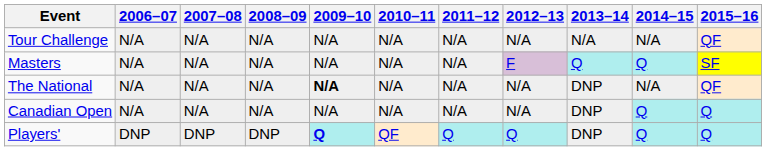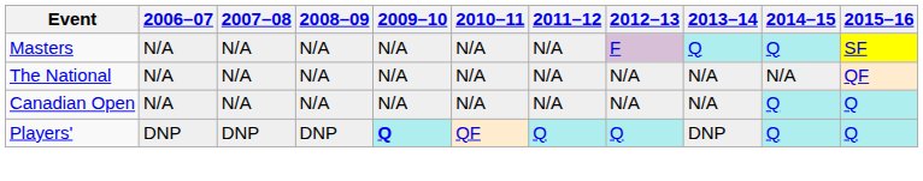 <table class="wikitable" border="1">
 <tr>
 <th>Event</th>
 <th><a href='#'>2006–07</a></th>
 <th><a href='#'>2007–08</a></th>
 <th><a href='#'>2008–09</a></th>
 <th><a href='#'>2009–10</a></th>
 <th><a href='#'>2010–11</a></th>
 <th><a href='#'>2011–12</a></th>
 <th><a href='#'>2012–13</a></th>
 <th><a href='#'>2013–14</a></th>
 <th><a href='#'>2014–15</a></th>
 <th><a href='#'>2015–16</a></th>
-</tr>
-<tr>
-<td><a href='#'>Tour Challenge</a></td>
-<td style="background:#EFEFEF;">N/A</td>
-<td style="background:#EFEFEF;">N/A</td>
-<td style="background:#EFEFEF;">N/A</td>
-<td style="background:#EFEFEF;">N/A</td>
-<td style="background:#EFEFEF;">N/A</td>
-<td style="background:#EFEFEF;">N/A</td>
-<td style="background:#EFEFEF;">N/A</td>
-<td style="background:#EFEFEF;">N/A</td>
-<td style="background:#EFEFEF;">N/A</td>
-<td style="background:#ffebcd;"><a href='#'>QF</a></td>
 </tr>
 <tr>
 <td><a href='#'>Masters</a></td>
 <td style="background:#EFEFEF;">N/A</td>
 <td style="background:#EFEFEF;">N/A</td>
 <td style="background:#EFEFEF;">N/A</td>
 <td style="background:#EFEFEF;">N/A</td>
 <td style="background:#EFEFEF;">N/A</td>
 <td style="background:#EFEFEF;">N/A</td>
 <td style="background:#D8BFD8;"><a href='#'>F</a></td>
 <td style="background:#afeeee;"><a href='#'>Q</a></td>
 <td style="background:#afeeee;"><a href='#'>Q</a></td>
 <td style="background:yellow;"><a href='#'>SF</a></td>
 </tr>
 <tr>
 <td><a href='#'>The National</a></td>
 <td style="background:#EFEFEF;">N/A</td>
 <td style="background:#EFEFEF;">N/A</td>
 <td style="background:#EFEFEF;">N/A</td>
-<td style="background:#EFEFEF;"><strong>N/A</strong></td>
 <td style="background:#EFEFEF;">N/A</td>
 <td style="background:#EFEFEF;">N/A</td>
 <td style="background:#EFEFEF;">N/A</td>
-<td style="background:#EFEFEF;">DNP</td>
+<td style="background:#EFEFEF;">N/A</td>
+<td style="background:#EFEFEF;">N/A</td>
 <td style="background:#EFEFEF;">N/A</td>
 <td style="background:#ffebcd;"><a href='#'>QF</a></td>
 </tr>
 <tr>
 <td><a href='#'>Canadian Open</a></td>
 <td style="background:#EFEFEF;">N/A</td>
 <td style="background:#EFEFEF;">N/A</td>
 <td style="background:#EFEFEF;">N/A</td>
 <td style="background:#EFEFEF;">N/A</td>
 <td style="background:#EFEFEF;">N/A</td>
 <td style="background:#EFEFEF;">N/A</td>
 <td style="background:#EFEFEF;">N/A</td>
-<td style="background:#EFEFEF;">DNP</td>
+<td style="background:#EFEFEF;">N/A</td>
 <td style="background:#afeeee;"><a href='#'>Q</a></td>
 <td style="background:#afeeee;"><a href='#'>Q</a></td>
 </tr>
 <tr>
 <td><a href='#'>Players'</a></td>
 <td style="background:#EFEFEF;">DNP</td>
 <td style="background:#EFEFEF;">DNP</td>
 <td style="background:#EFEFEF;">DNP</td>
 <td style="background:#afeeee;"><strong><a href='#'>Q</a></strong></td>
 <td style="background:#ffebcd;"><a href='#'>QF</a></td>
 <td style="background:#afeeee;"><a href='#'>Q</a></td>
 <td style="background:#afeeee;"><a href='#'>Q</a></td>
 <td style="background:#EFEFEF;">DNP</td>
 <td style="background:#afeeee;"><a href='#'>Q</a></td>
 <td style="background:#afeeee;"><a href='#'>Q</a></td>
 </tr>
 </table>
